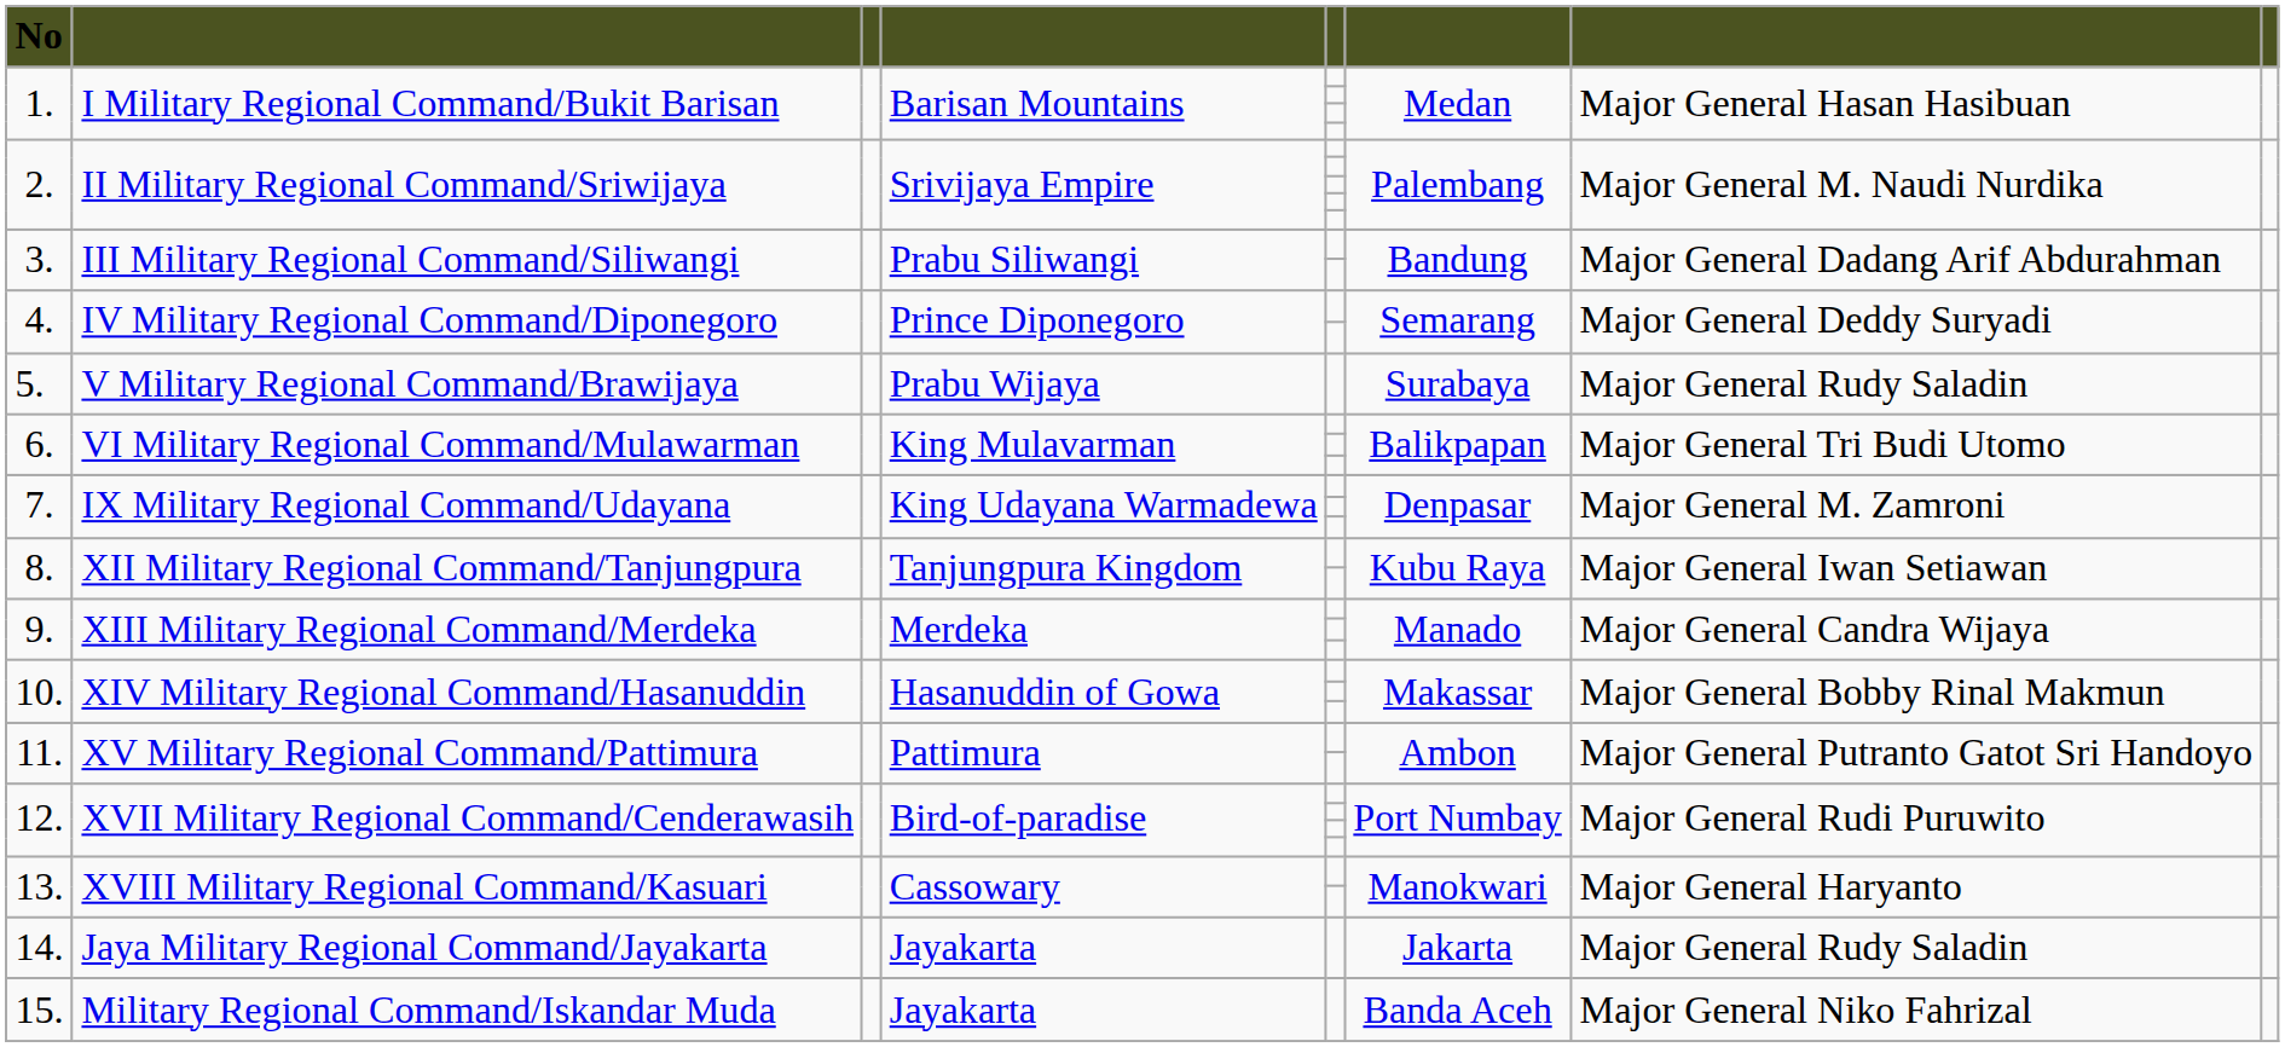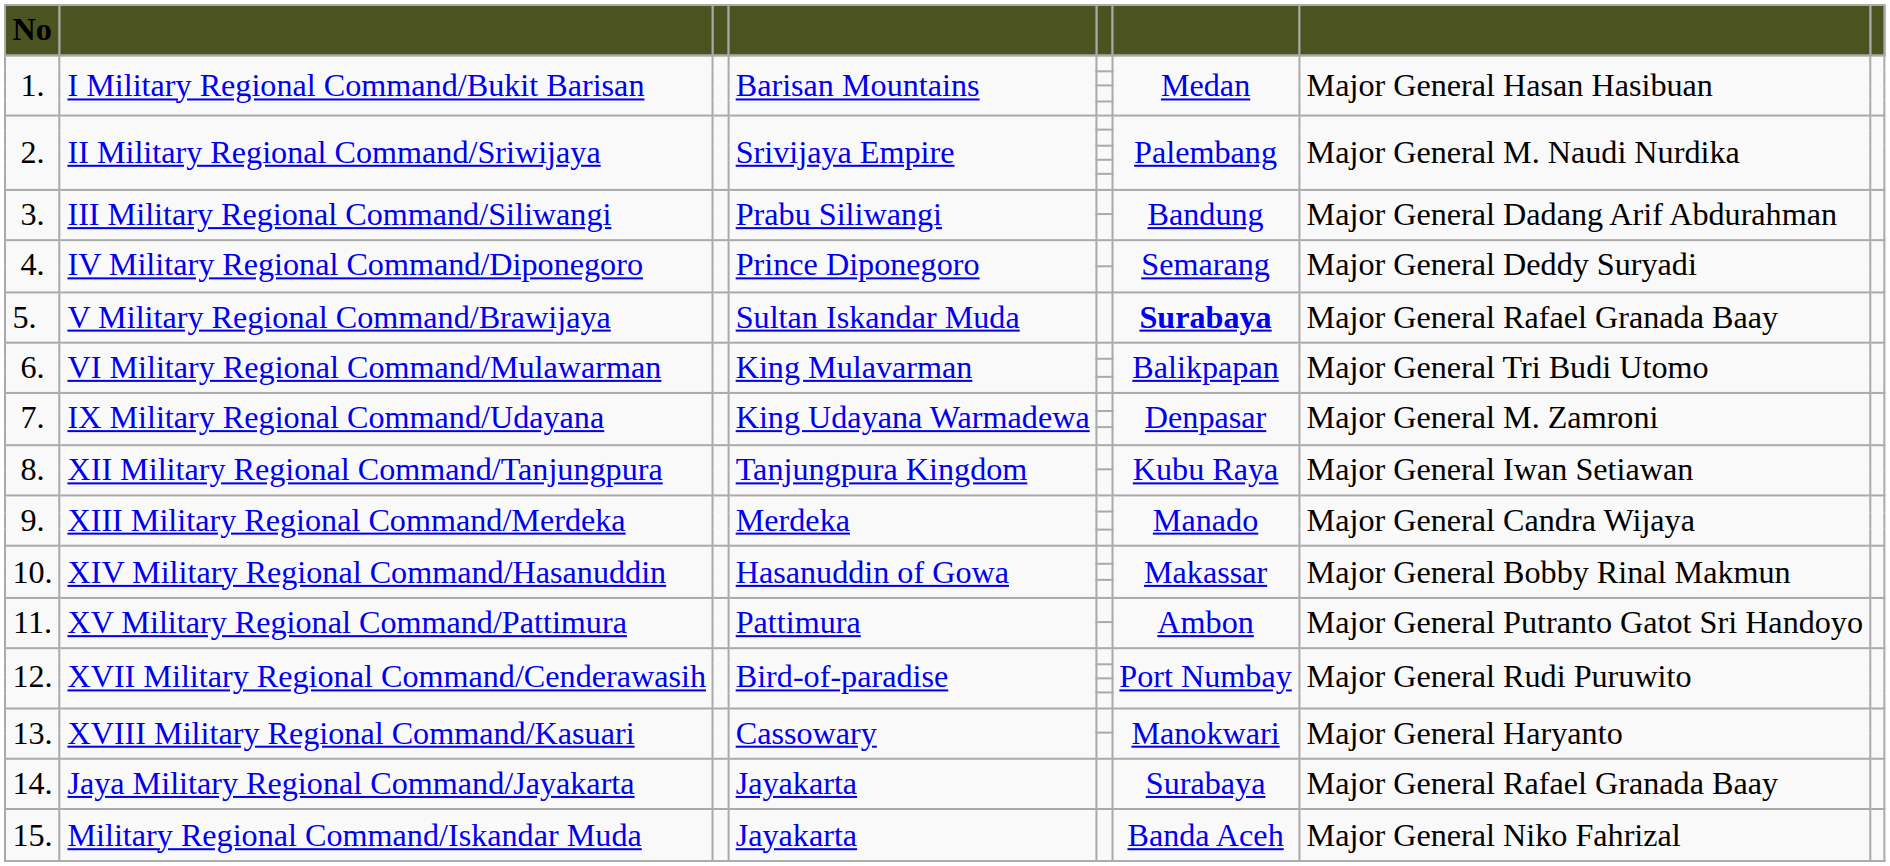 <table class="wikitable">
 <tr bgcolor="#4B5320">
 <td><span><strong>No</strong></span></td>
 <td></td>
 <td></td>
 <td></td>
 <td></td>
 <td></td>
 <td></td>
 <td></td>
 </tr>
 <tr>
 <td rowspan="4" align="center">1.</td>
 <td rowspan="4"><a href='#'>I Military Regional Command/Bukit Barisan</a></td>
 <td rowspan="4"></td>
 <td rowspan="4"><a href='#'>Barisan Mountains</a></td>
 <td></td>
 <td rowspan="4" style="text-align: center;"><a href='#'>Medan</a></td>
 <td rowspan="4">Major General Hasan Hasibuan</td>
 <td rowspan="4"></td>
 </tr>
 <tr>
 <td></td>
 </tr>
 <tr>
 <td></td>
 </tr>
 <tr>
 <td></td>
 </tr>
 <tr>
 <td rowspan="5" align="center">2.</td>
 <td rowspan="5"><a href='#'>II Military Regional Command/Sriwijaya</a></td>
 <td rowspan="5"></td>
 <td rowspan="5"><a href='#'>Srivijaya Empire</a></td>
 <td></td>
 <td rowspan="5" style="text-align: center;"><a href='#'>Palembang</a></td>
 <td rowspan="5">Major General M. Naudi Nurdika</td>
 <td rowspan="5"></td>
 </tr>
 <tr>
 <td></td>
 </tr>
 <tr>
 <td></td>
 </tr>
 <tr>
 <td></td>
 </tr>
 <tr>
 <td></td>
 </tr>
 <tr>
 <td rowspan="2" align="center">3.</td>
 <td rowspan="2"><a href='#'>III Military Regional Command/Siliwangi</a></td>
 <td rowspan="2"></td>
 <td rowspan="2"><a href='#'>Prabu Siliwangi</a></td>
 <td></td>
 <td rowspan="2" style="text-align: center;"><a href='#'>Bandung</a></td>
 <td rowspan="2">Major General Dadang Arif Abdurahman</td>
 <td rowspan="2"></td>
 </tr>
 <tr>
 <td></td>
 </tr>
 <tr>
 <td rowspan="2" align="center">4.</td>
 <td rowspan="2"><a href='#'>IV Military Regional Command/Diponegoro</a></td>
 <td rowspan="2"></td>
 <td rowspan="2"><a href='#'>Prince Diponegoro</a></td>
 <td></td>
 <td rowspan="2" style="text-align: center;"><a href='#'>Semarang</a></td>
 <td rowspan="2">Major General Deddy Suryadi</td>
 <td rowspan="2"></td>
 </tr>
 <tr>
 <td></td>
 </tr>
 <tr>
 <td>5.</td>
 <td><a href='#'>V Military Regional Command/Brawijaya</a></td>
 <td></td>
-<td><a href='#'>Prabu Wijaya</a></td>
+<td><a href='#'>Sultan Iskandar Muda</a></td>
 <td></td>
-<td style="text-align: center;"><a href='#'>Surabaya</a></td>
-<td>Major General Rudy Saladin</td>
+<td style="text-align: center;"><strong><a href='#'>Surabaya</a></strong></td>
+<td>Major General Rafael Granada Baay</td>
 <td></td>
 </tr>
 <tr>
 <td rowspan="3" align="center">6.</td>
 <td rowspan="3"><a href='#'>VI Military Regional Command/Mulawarman</a></td>
 <td rowspan="3"></td>
 <td rowspan="3"><a href='#'>King Mulavarman</a></td>
 <td></td>
 <td rowspan="3" style="text-align: center;"><a href='#'>Balikpapan</a></td>
 <td rowspan="3">Major General Tri Budi Utomo</td>
 <td rowspan="3"></td>
 </tr>
 <tr>
 <td></td>
 </tr>
 <tr>
 <td></td>
 </tr>
 <tr>
 <td rowspan="3" align="center">7.</td>
 <td rowspan="3"><a href='#'>IX Military Regional Command/Udayana</a></td>
 <td rowspan="3"></td>
 <td rowspan="3"><a href='#'>King Udayana Warmadewa</a></td>
 <td></td>
 <td rowspan="3" style="text-align: center;"><a href='#'>Denpasar</a></td>
 <td rowspan="3">Major General M. Zamroni</td>
 <td rowspan="3"></td>
 </tr>
 <tr>
 <td></td>
 </tr>
 <tr>
 <td></td>
 </tr>
 <tr>
 <td rowspan="2" align="center">8.</td>
 <td rowspan="2"><a href='#'>XII Military Regional Command/Tanjungpura</a></td>
 <td rowspan="2"></td>
 <td rowspan="2"><a href='#'>Tanjungpura Kingdom</a></td>
 <td></td>
 <td rowspan="2" style="text-align: center;"><a href='#'>Kubu Raya</a></td>
 <td rowspan="2">Major General Iwan Setiawan</td>
 <td rowspan="2"></td>
 </tr>
 <tr>
 <td></td>
 </tr>
 <tr>
 <td rowspan="3" align="center">9.</td>
 <td rowspan="3"><a href='#'>XIII Military Regional Command/Merdeka</a></td>
 <td rowspan="3"></td>
 <td rowspan="3"><a href='#'>Merdeka</a></td>
 <td></td>
 <td rowspan="3" style="text-align: center;"><a href='#'>Manado</a></td>
 <td rowspan="3">Major General Candra Wijaya</td>
 <td rowspan="3"></td>
 </tr>
 <tr>
 <td></td>
 </tr>
 <tr>
 <td></td>
 </tr>
 <tr>
 <td rowspan="3" align="center">10.</td>
 <td rowspan="3"><a href='#'>XIV Military Regional Command/Hasanuddin</a></td>
 <td rowspan="3"></td>
 <td rowspan="3"><a href='#'>Hasanuddin of Gowa</a></td>
 <td></td>
 <td rowspan="3" style="text-align: center;"><a href='#'>Makassar</a></td>
 <td rowspan="3">Major General Bobby Rinal Makmun</td>
 <td rowspan="3"></td>
 </tr>
 <tr>
 <td></td>
 </tr>
 <tr>
 <td></td>
 </tr>
 <tr>
 <td rowspan="2" align="center">11.</td>
 <td rowspan="2"><a href='#'>XV Military Regional Command/Pattimura</a></td>
 <td rowspan="2"></td>
 <td rowspan="2"><a href='#'>Pattimura</a></td>
 <td></td>
 <td rowspan="2" style="text-align: center;"><a href='#'>Ambon</a></td>
 <td rowspan="2">Major General Putranto Gatot Sri Handoyo</td>
 <td rowspan="2"></td>
 </tr>
 <tr>
 <td></td>
 </tr>
 <tr>
 <td rowspan="4" align="center">12.</td>
 <td rowspan="4"><a href='#'>XVII Military Regional Command/Cenderawasih</a></td>
 <td rowspan="4"></td>
 <td rowspan="4"><a href='#'>Bird-of-paradise</a></td>
 <td></td>
 <td rowspan="4" style="text-align: center;"><a href='#'>Port Numbay</a></td>
 <td rowspan="4">Major General Rudi Puruwito</td>
 <td rowspan="4"></td>
 </tr>
 <tr>
 <td></td>
 </tr>
 <tr>
 <td></td>
 </tr>
 <tr>
 <td></td>
 </tr>
 <tr>
 <td rowspan="2" align="center">13.</td>
 <td rowspan="2"><a href='#'>XVIII Military Regional Command/Kasuari</a></td>
 <td rowspan="2"></td>
 <td rowspan="2"><a href='#'>Cassowary</a></td>
 <td></td>
 <td rowspan="2" style="text-align: center;"><a href='#'>Manokwari</a></td>
 <td rowspan="2">Major General Haryanto</td>
 <td rowspan="2"></td>
 </tr>
 <tr>
 <td></td>
 </tr>
 <tr>
 <td>14.</td>
 <td><a href='#'>Jaya Military Regional Command/Jayakarta</a></td>
 <td></td>
 <td><a href='#'>Jayakarta</a></td>
 <td></td>
-<td style="text-align: center;"><a href='#'>Jakarta</a></td>
-<td>Major General Rudy Saladin</td>
+<td style="text-align: center;"><a href='#'>Surabaya</a></td>
+<td>Major General Rafael Granada Baay</td>
 <td></td>
 </tr>
 <tr>
 <td>15.</td>
 <td><a href='#'>Military Regional Command/Iskandar Muda</a></td>
 <td></td>
 <td><a href='#'>Jayakarta</a></td>
 <td></td>
 <td style="text-align: center;"><a href='#'>Banda Aceh</a></td>
 <td>Major General Niko Fahrizal</td>
 <td></td>
 </tr>
 <tr>
 </tr>
 </table>
